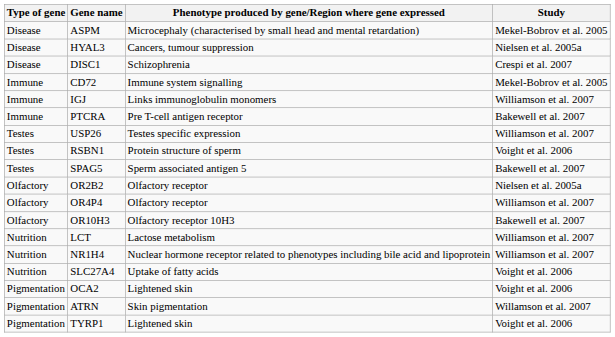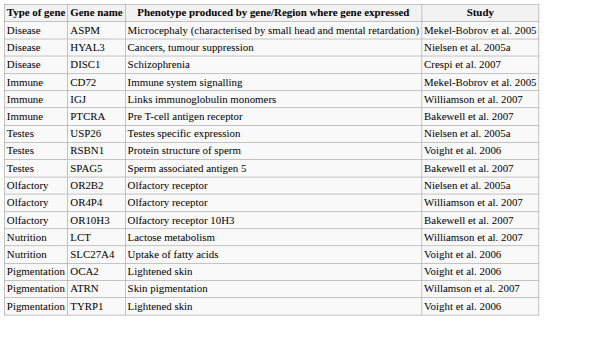 <table class="wikitable">
 <tr>
 <th>Type of gene</th>
 <th>Gene name</th>
 <th>Phenotype produced by gene/Region where gene expressed</th>
 <th>Study</th>
 </tr>
 <tr>
 <td>Disease</td>
 <td>ASPM</td>
 <td>Microcephaly (characterised by small head and mental retardation)</td>
 <td>Mekel-Bobrov et al. 2005</td>
 </tr>
 <tr>
 <td>Disease</td>
 <td>HYAL3</td>
 <td>Cancers, tumour suppression</td>
 <td>Nielsen et al. 2005a</td>
 </tr>
 <tr>
 <td>Disease</td>
 <td>DISC1</td>
 <td>Schizophrenia</td>
 <td>Crespi et al. 2007</td>
 </tr>
 <tr>
 <td>Immune</td>
 <td>CD72</td>
 <td>Immune system signalling</td>
 <td>Mekel-Bobrov et al. 2005</td>
 </tr>
 <tr>
 <td>Immune</td>
 <td>IGJ</td>
 <td>Links immunoglobulin monomers</td>
 <td>Williamson et al. 2007</td>
 </tr>
 <tr>
 <td>Immune</td>
 <td>PTCRA</td>
 <td>Pre T-cell antigen receptor</td>
 <td>Bakewell et al. 2007</td>
 </tr>
 <tr>
 <td>Testes</td>
 <td>USP26</td>
 <td>Testes specific expression</td>
-<td>Williamson et al. 2007</td>
+<td>Nielsen et al. 2005a</td>
 </tr>
 <tr>
 <td>Testes</td>
 <td>RSBN1</td>
 <td>Protein structure of sperm</td>
 <td>Voight et al. 2006</td>
 </tr>
 <tr>
 <td>Testes</td>
 <td>SPAG5</td>
 <td>Sperm associated antigen 5</td>
 <td>Bakewell et al. 2007</td>
 </tr>
 <tr>
 <td>Olfactory</td>
 <td>OR2B2</td>
 <td>Olfactory receptor</td>
 <td>Nielsen et al. 2005a</td>
 </tr>
 <tr>
 <td>Olfactory</td>
 <td>OR4P4</td>
 <td>Olfactory receptor</td>
 <td>Williamson et al. 2007</td>
 </tr>
 <tr>
 <td>Olfactory</td>
 <td>OR10H3</td>
 <td>Olfactory receptor 10H3</td>
 <td>Bakewell et al. 2007</td>
 </tr>
 <tr>
 <td>Nutrition</td>
 <td>LCT</td>
 <td>Lactose metabolism</td>
 <td>Williamson et al. 2007</td>
 </tr>
 <tr>
 <td>Nutrition</td>
-<td>NR1H4</td>
-<td>Nuclear hormone receptor related to phenotypes including bile acid and lipoprotein</td>
-<td>Williamson et al. 2007</td>
-</tr>
-<tr>
-<td>Nutrition</td>
 <td>SLC27A4</td>
 <td>Uptake of fatty acids</td>
 <td>Voight et al. 2006</td>
 </tr>
 <tr>
 <td>Pigmentation</td>
 <td>OCA2</td>
 <td>Lightened skin</td>
 <td>Voight et al. 2006</td>
 </tr>
 <tr>
 <td>Pigmentation</td>
 <td>ATRN</td>
 <td>Skin pigmentation</td>
 <td>Willamson et al. 2007</td>
 </tr>
 <tr>
 <td>Pigmentation</td>
 <td>TYRP1</td>
 <td>Lightened skin</td>
 <td>Voight et al. 2006</td>
 </tr>
 </table>
